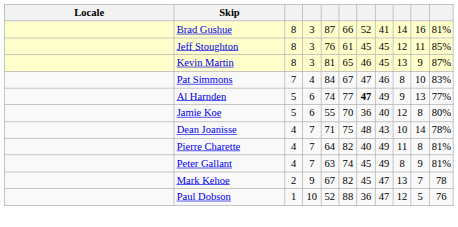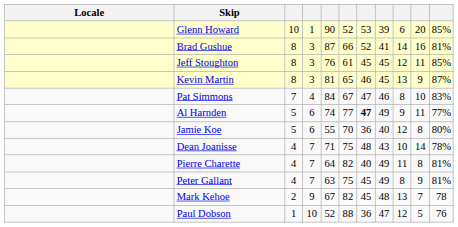 <table class=wikitable style="text-align: center;">
 <tr>
 <th width=250>Locale</th>
 <th width=160>Skip</th>
 <th width=20></th>
 <th width=20></th>
 <th width=20></th>
 <th width=20></th>
 <th width=20></th>
 <th width=20></th>
 <th width=20></th>
 <th width=20></th>
 <th width=20></th>
+</tr>
+<tr bgcolor=#ffffcc>
+<td style="text-align: left;"></td>
+<td style="text-align: left;"><a href='#'>Glenn Howard</a></td>
+<td>10</td>
+<td>1</td>
+<td>90</td>
+<td>52</td>
+<td>53</td>
+<td>39</td>
+<td>6</td>
+<td>20</td>
+<td>85%</td>
 </tr>
 <tr bgcolor=#ffffcc>
 <td style="text-align: left;"></td>
 <td style="text-align: left;"><a href='#'>Brad Gushue</a></td>
 <td>8</td>
 <td>3</td>
 <td>87</td>
 <td>66</td>
 <td>52</td>
 <td>41</td>
 <td>14</td>
 <td>16</td>
 <td>81%</td>
 </tr>
 <tr bgcolor=#ffffcc>
 <td style="text-align: left;"></td>
 <td style="text-align: left;"><a href='#'>Jeff Stoughton</a></td>
 <td>8</td>
 <td>3</td>
 <td>76</td>
 <td>61</td>
 <td>45</td>
 <td>45</td>
 <td>12</td>
 <td>11</td>
 <td>85%</td>
 </tr>
 <tr bgcolor=#ffffcc>
 <td style="text-align: left;"></td>
 <td style="text-align: left;"><a href='#'>Kevin Martin</a></td>
 <td>8</td>
 <td>3</td>
 <td>81</td>
 <td>65</td>
 <td>46</td>
 <td>45</td>
 <td>13</td>
 <td>9</td>
 <td>87%</td>
 </tr>
 <tr>
 <td style="text-align: left;"></td>
 <td style="text-align: left;"><a href='#'>Pat Simmons</a></td>
 <td>7</td>
 <td>4</td>
 <td>84</td>
 <td>67</td>
 <td>47</td>
 <td>46</td>
 <td>8</td>
 <td>10</td>
 <td>83%</td>
 </tr>
 <tr>
 <td style="text-align: left;"></td>
 <td style="text-align: left;"><a href='#'>Al Harnden</a></td>
 <td>5</td>
 <td>6</td>
 <td>74</td>
 <td>77</td>
 <td><strong>47</strong></td>
 <td>49</td>
 <td>9</td>
-<td>13</td>
+<td>11</td>
 <td>77%</td>
 </tr>
 <tr>
 <td style="text-align: left;"></td>
 <td style="text-align: left;"><a href='#'>Jamie Koe</a></td>
 <td>5</td>
 <td>6</td>
 <td>55</td>
 <td>70</td>
 <td>36</td>
 <td>40</td>
 <td>12</td>
 <td>8</td>
 <td>80%</td>
 </tr>
 <tr>
 <td style="text-align: left;"></td>
 <td style="text-align: left;"><a href='#'>Dean Joanisse</a></td>
 <td>4</td>
 <td>7</td>
 <td>71</td>
 <td>75</td>
 <td>48</td>
 <td>43</td>
 <td>10</td>
 <td>14</td>
 <td>78%</td>
 </tr>
 <tr>
 <td style="text-align: left;"></td>
 <td style="text-align: left;"><a href='#'>Pierre Charette</a></td>
 <td>4</td>
 <td>7</td>
 <td>64</td>
 <td>82</td>
 <td>40</td>
 <td>49</td>
 <td>11</td>
 <td>8</td>
 <td>81%</td>
 </tr>
 <tr>
 <td style="text-align: left;"></td>
 <td style="text-align: left;"><a href='#'>Peter Gallant</a></td>
 <td>4</td>
 <td>7</td>
 <td>63</td>
-<td>74</td>
+<td>75</td>
 <td>45</td>
 <td>49</td>
 <td>8</td>
 <td>9</td>
 <td>81%</td>
 </tr>
 <tr>
 <td style="text-align: left;"></td>
 <td style="text-align: left;"><a href='#'>Mark Kehoe</a></td>
 <td>2</td>
 <td>9</td>
 <td>67</td>
 <td>82</td>
 <td>45</td>
-<td>47</td>
+<td>48</td>
 <td>13</td>
 <td>7</td>
 <td>78</td>
 </tr>
 <tr>
 <td style="text-align: left;"></td>
 <td style="text-align: left;"><a href='#'>Paul Dobson</a></td>
 <td>1</td>
 <td>10</td>
 <td>52</td>
 <td>88</td>
 <td>36</td>
 <td>47</td>
 <td>12</td>
 <td>5</td>
 <td>76</td>
 </tr>
 </table>
